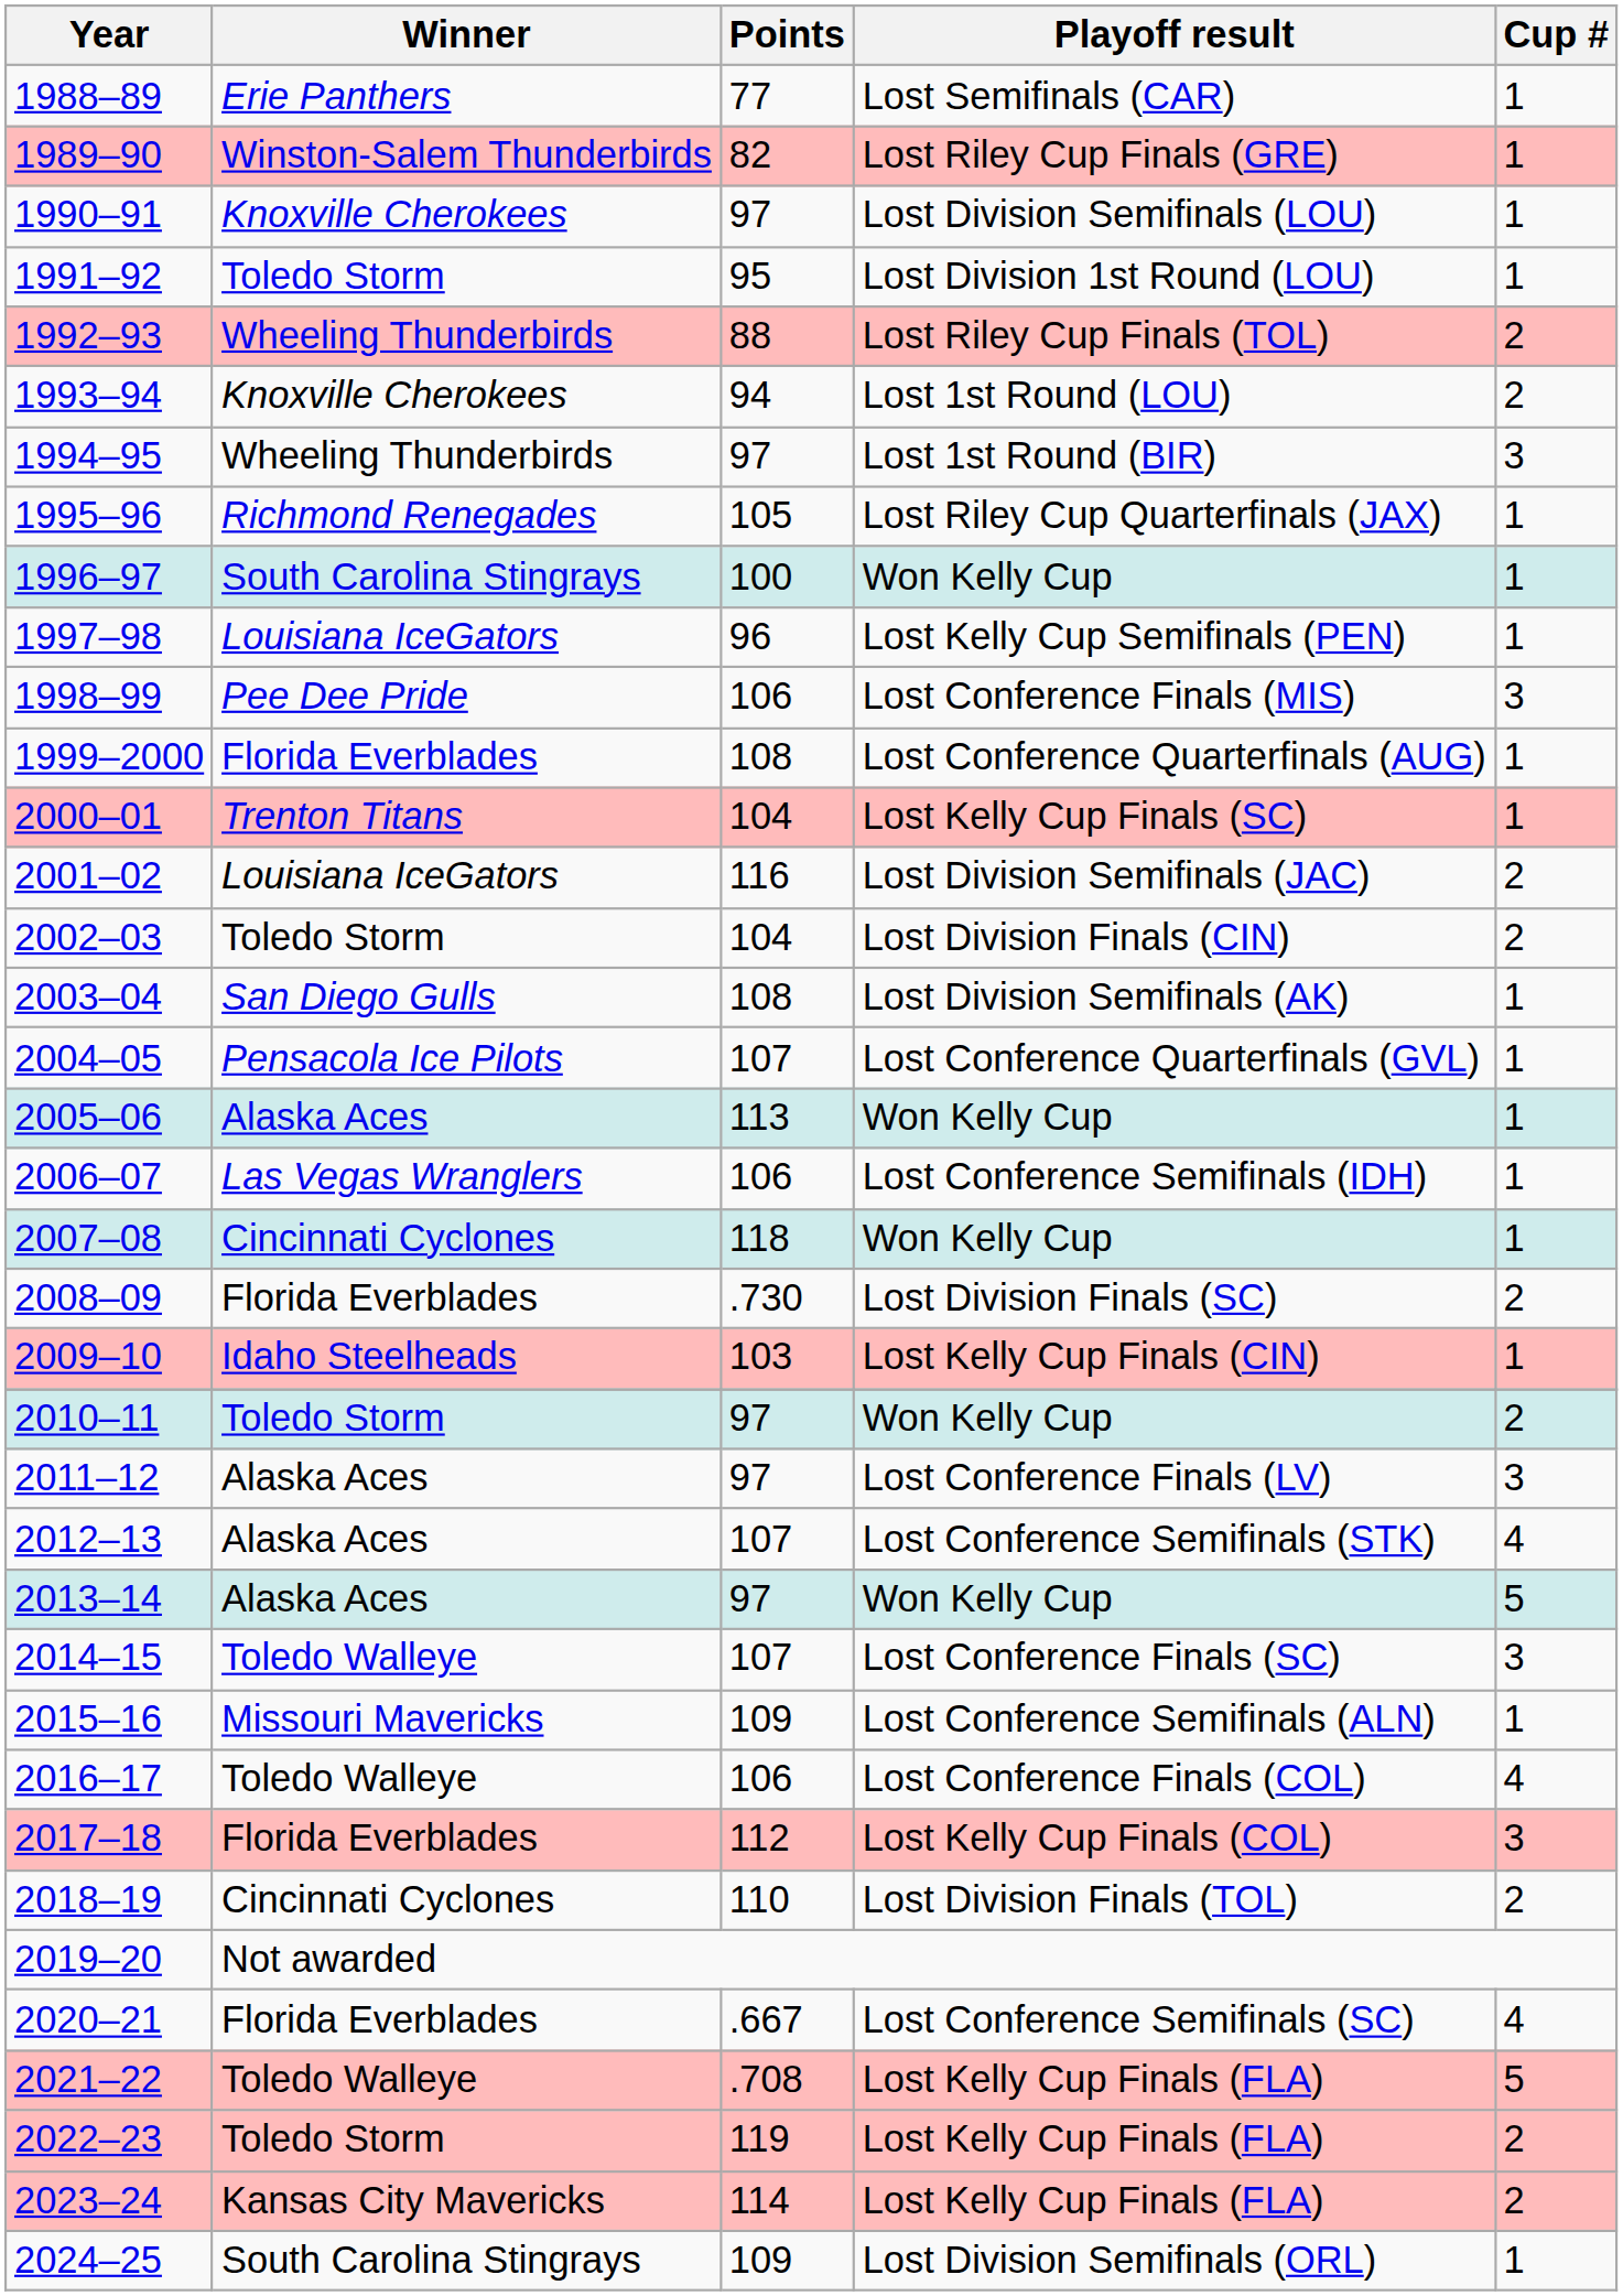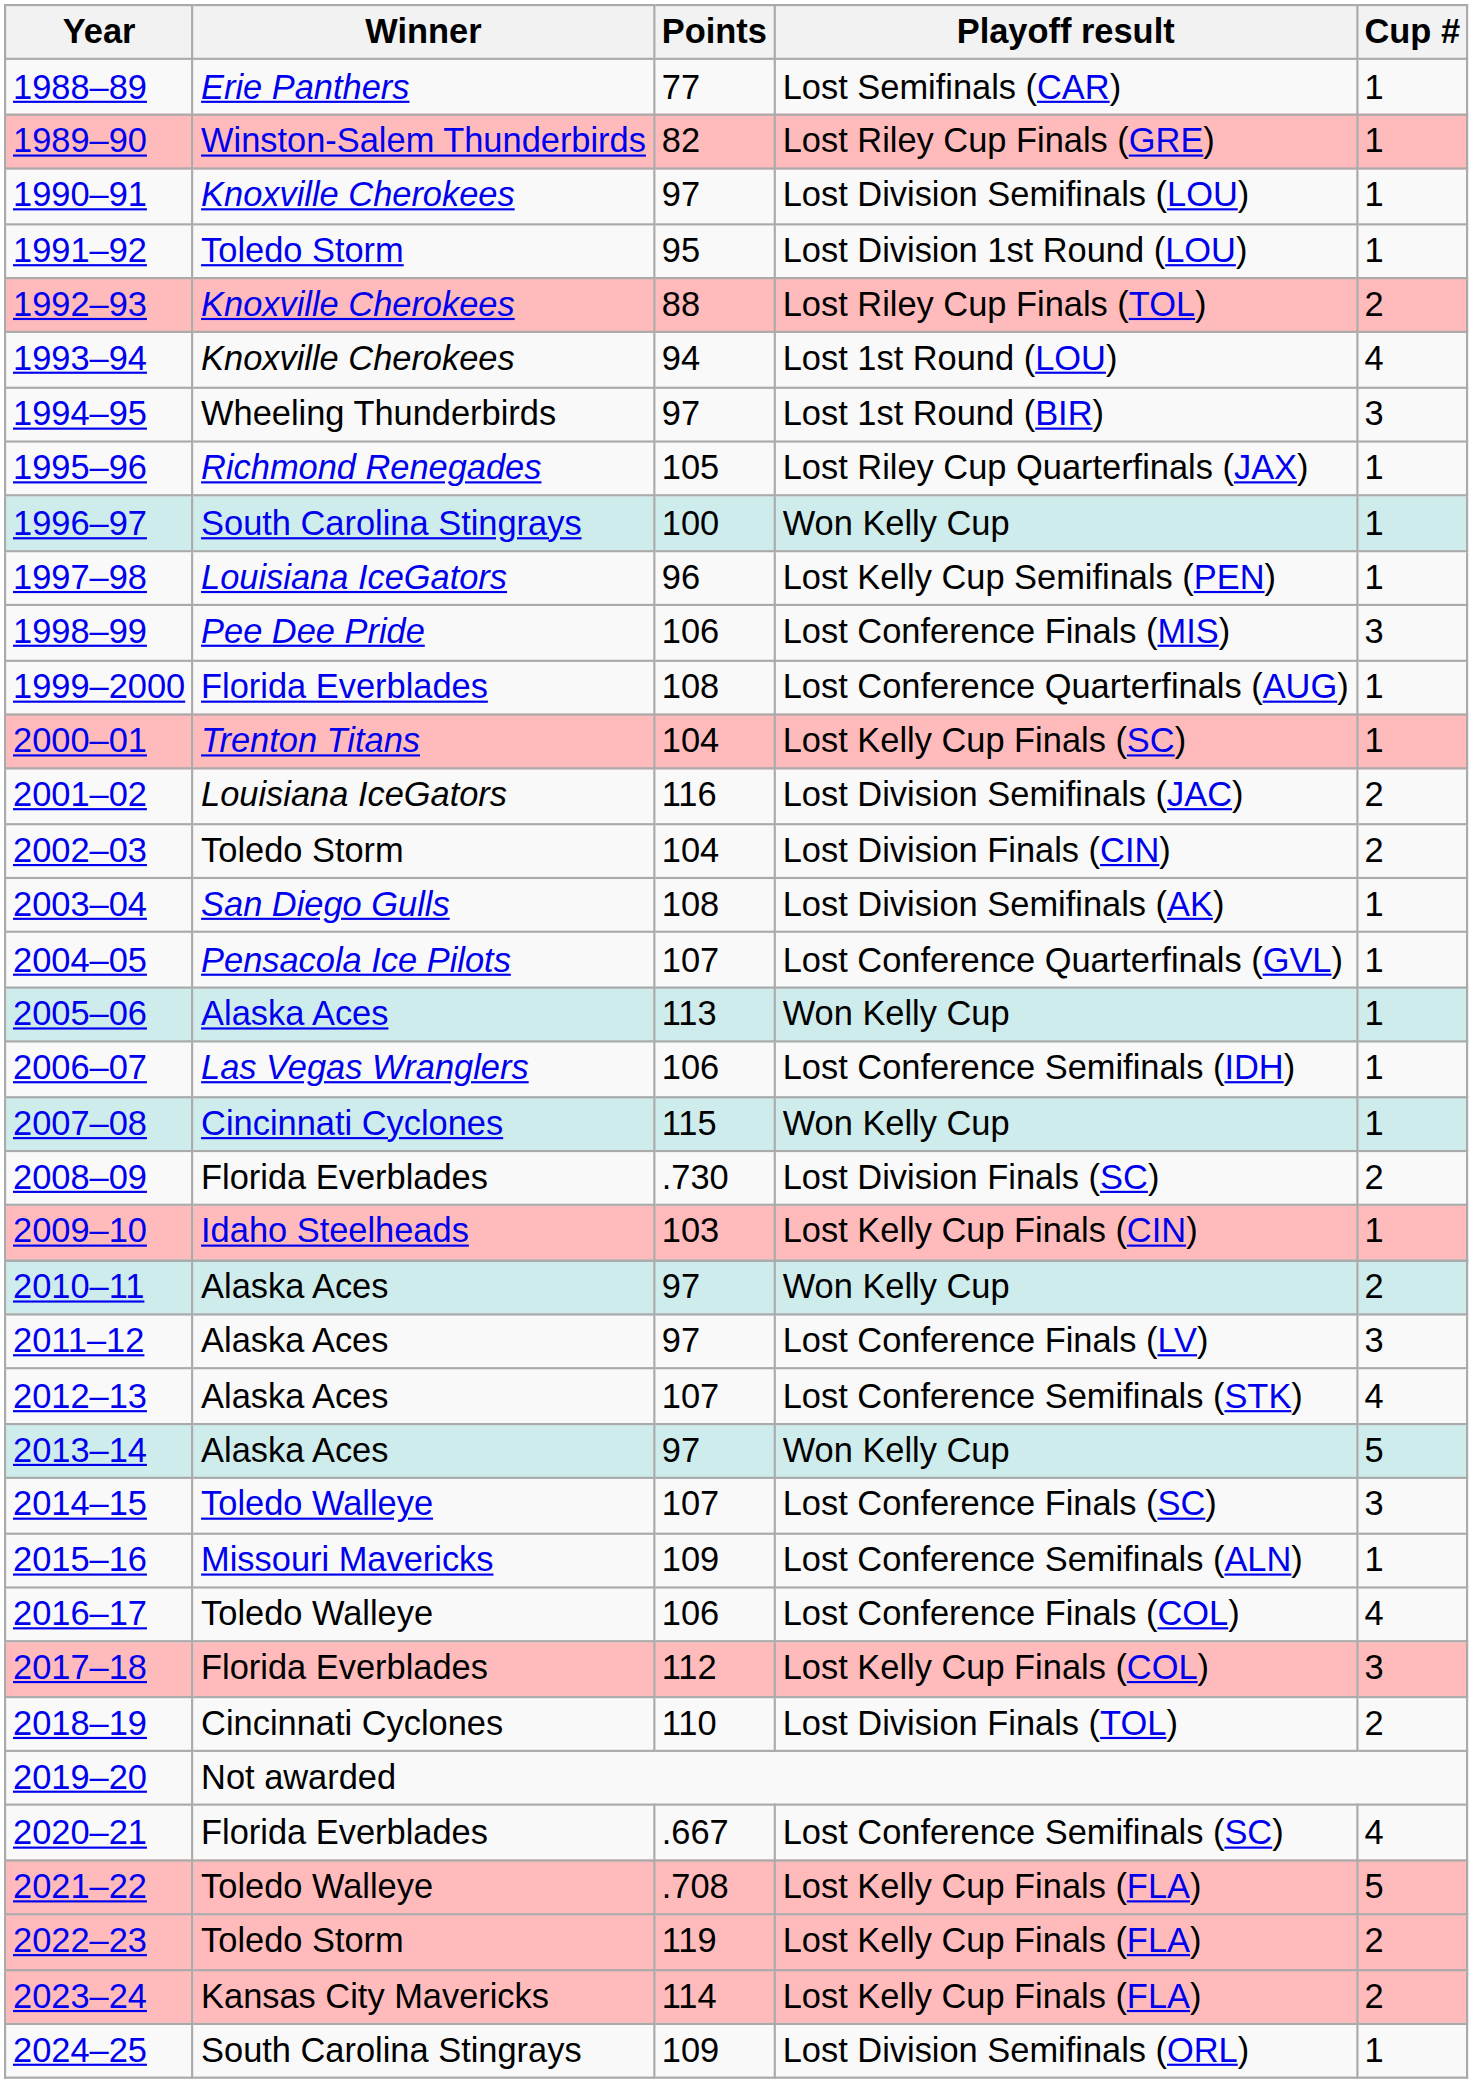 <table class="wikitable sortable">
 <tr>
 <th>Year</th>
 <th>Winner</th>
 <th>Points</th>
 <th>Playoff result</th>
 <th>Cup #</th>
 </tr>
 <tr>
 <td><a href='#'>1988–89</a></td>
 <td><em><a href='#'>Erie Panthers</a></em></td>
 <td>77</td>
 <td>Lost Semifinals (<a href='#'>CAR</a>)</td>
 <td>1</td>
 </tr>
 <tr bgcolor="#ffbbbb">
 <td><a href='#'>1989–90</a></td>
 <td><a href='#'>Winston-Salem Thunderbirds</a></td>
 <td>82</td>
 <td>Lost Riley Cup Finals (<a href='#'>GRE</a>)</td>
 <td>1</td>
 </tr>
 <tr>
 <td><a href='#'>1990–91</a></td>
 <td><em><a href='#'>Knoxville Cherokees</a></em></td>
 <td>97</td>
 <td>Lost Division Semifinals (<a href='#'>LOU</a>)</td>
 <td>1</td>
 </tr>
 <tr>
 <td><a href='#'>1991–92</a></td>
 <td><a href='#'>Toledo Storm</a></td>
 <td>95</td>
 <td>Lost Division 1st Round (<a href='#'>LOU</a>)</td>
 <td>1</td>
 </tr>
 <tr bgcolor="#ffbbbb">
 <td><a href='#'>1992–93</a></td>
-<td><a href='#'>Wheeling Thunderbirds</a></td>
+<td><em><a href='#'>Knoxville Cherokees</a></em></td>
 <td>88</td>
 <td>Lost Riley Cup Finals (<a href='#'>TOL</a>)</td>
 <td>2</td>
 </tr>
 <tr>
 <td><a href='#'>1993–94</a></td>
 <td><em>Knoxville Cherokees</em></td>
 <td>94</td>
 <td>Lost 1st Round (<a href='#'>LOU</a>)</td>
-<td>2</td>
+<td>4</td>
 </tr>
 <tr>
 <td><a href='#'>1994–95</a></td>
 <td>Wheeling Thunderbirds</td>
 <td>97</td>
 <td>Lost 1st Round (<a href='#'>BIR</a>)</td>
 <td>3</td>
 </tr>
 <tr>
 <td><a href='#'>1995–96</a></td>
 <td><em><a href='#'>Richmond Renegades</a></em></td>
 <td>105</td>
 <td>Lost Riley Cup Quarterfinals (<a href='#'>JAX</a>)</td>
 <td>1</td>
 </tr>
 <tr bgcolor="#CFECEC">
 <td><a href='#'>1996–97</a></td>
 <td><a href='#'>South Carolina Stingrays</a></td>
 <td>100</td>
 <td>Won Kelly Cup</td>
 <td>1</td>
 </tr>
 <tr>
 <td><a href='#'>1997–98</a></td>
 <td><em><a href='#'>Louisiana IceGators</a></em></td>
 <td>96</td>
 <td>Lost Kelly Cup Semifinals (<a href='#'>PEN</a>)</td>
 <td>1</td>
 </tr>
 <tr>
 <td><a href='#'>1998–99</a></td>
 <td><em><a href='#'>Pee Dee Pride</a></em></td>
 <td>106</td>
 <td>Lost Conference Finals (<a href='#'>MIS</a>)</td>
 <td>3</td>
 </tr>
 <tr>
 <td><a href='#'>1999–2000</a></td>
 <td><a href='#'>Florida Everblades</a></td>
 <td>108</td>
 <td>Lost Conference Quarterfinals (<a href='#'>AUG</a>)</td>
 <td>1</td>
 </tr>
 <tr bgcolor="ffbbbb">
 <td><a href='#'>2000–01</a></td>
 <td><em><a href='#'>Trenton Titans</a></em></td>
 <td>104</td>
 <td>Lost Kelly Cup Finals (<a href='#'>SC</a>)</td>
 <td>1</td>
 </tr>
 <tr>
 <td><a href='#'>2001–02</a></td>
 <td><em>Louisiana IceGators</em></td>
 <td>116</td>
 <td>Lost Division Semifinals (<a href='#'>JAC</a>)</td>
 <td>2</td>
 </tr>
 <tr>
 <td><a href='#'>2002–03</a></td>
 <td>Toledo Storm</td>
 <td>104</td>
 <td>Lost Division Finals (<a href='#'>CIN</a>)</td>
 <td>2</td>
 </tr>
 <tr>
 <td><a href='#'>2003–04</a></td>
 <td><em><a href='#'>San Diego Gulls</a></em></td>
 <td>108</td>
 <td>Lost Division Semifinals (<a href='#'>AK</a>)</td>
 <td>1</td>
 </tr>
 <tr>
 <td><a href='#'>2004–05</a></td>
 <td><em><a href='#'>Pensacola Ice Pilots</a></em></td>
 <td>107</td>
 <td>Lost Conference Quarterfinals (<a href='#'>GVL</a>)</td>
 <td>1</td>
 </tr>
 <tr bgcolor="#CFECEC">
 <td><a href='#'>2005–06</a></td>
 <td><a href='#'>Alaska Aces</a></td>
 <td>113</td>
 <td>Won Kelly Cup</td>
 <td>1</td>
 </tr>
 <tr>
 <td><a href='#'>2006–07</a></td>
 <td><em><a href='#'>Las Vegas Wranglers</a></em></td>
 <td>106</td>
 <td>Lost Conference Semifinals (<a href='#'>IDH</a>)</td>
 <td>1</td>
 </tr>
 <tr bgcolor="#CFECEC">
 <td><a href='#'>2007–08</a></td>
 <td><a href='#'>Cincinnati Cyclones</a></td>
-<td>118</td>
+<td>115</td>
 <td>Won Kelly Cup</td>
 <td>1</td>
 </tr>
 <tr>
 <td><a href='#'>2008–09</a></td>
 <td>Florida Everblades</td>
 <td>.730</td>
 <td>Lost Division Finals (<a href='#'>SC</a>)</td>
 <td>2</td>
 </tr>
 <tr bgcolor="ffbbbb">
 <td><a href='#'>2009–10</a></td>
 <td><a href='#'>Idaho Steelheads</a></td>
 <td>103</td>
 <td>Lost Kelly Cup Finals (<a href='#'>CIN</a>)</td>
 <td>1</td>
 </tr>
 <tr>
 </tr>
 <tr bgcolor="#CFECEC">
 <td><a href='#'>2010–11</a></td>
-<td><a href='#'>Toledo Storm</a></td>
+<td>Alaska Aces</td>
 <td>97</td>
 <td>Won Kelly Cup</td>
 <td>2</td>
 </tr>
 <tr>
 <td><a href='#'>2011–12</a></td>
 <td>Alaska Aces</td>
 <td>97</td>
 <td>Lost Conference Finals (<a href='#'>LV</a>)</td>
 <td>3</td>
 </tr>
 <tr>
 <td><a href='#'>2012–13</a></td>
 <td>Alaska Aces</td>
 <td>107</td>
 <td>Lost Conference Semifinals (<a href='#'>STK</a>)</td>
 <td>4</td>
 </tr>
 <tr bgcolor="#CFECEC">
 <td><a href='#'>2013–14</a></td>
 <td>Alaska Aces</td>
 <td>97</td>
 <td>Won Kelly Cup</td>
 <td>5</td>
 </tr>
 <tr>
 <td><a href='#'>2014–15</a></td>
 <td><a href='#'>Toledo Walleye</a></td>
 <td>107</td>
 <td>Lost Conference Finals (<a href='#'>SC</a>)</td>
 <td>3</td>
 </tr>
 <tr>
 <td><a href='#'>2015–16</a></td>
 <td><a href='#'>Missouri Mavericks</a></td>
 <td>109</td>
 <td>Lost Conference Semifinals (<a href='#'>ALN</a>)</td>
 <td>1</td>
 </tr>
 <tr>
 <td><a href='#'>2016–17</a></td>
 <td>Toledo Walleye</td>
 <td>106</td>
 <td>Lost Conference Finals (<a href='#'>COL</a>)</td>
 <td>4</td>
 </tr>
 <tr bgcolor="ffbbbb">
 <td><a href='#'>2017–18</a></td>
 <td>Florida Everblades</td>
 <td>112</td>
 <td>Lost Kelly Cup Finals (<a href='#'>COL</a>)</td>
 <td>3</td>
 </tr>
 <tr bgcolor=>
 <td><a href='#'>2018–19</a></td>
 <td>Cincinnati Cyclones</td>
 <td>110</td>
 <td>Lost Division Finals (<a href='#'>TOL</a>)</td>
 <td>2</td>
 </tr>
 <tr bgcolor=>
 <td><a href='#'>2019–20</a></td>
 <td colspan=4>Not awarded</td>
 </tr>
 <tr bgcolor=>
 <td><a href='#'>2020–21</a></td>
 <td>Florida Everblades</td>
 <td>.667</td>
 <td>Lost Conference Semifinals (<a href='#'>SC</a>)</td>
 <td>4</td>
 </tr>
 <tr bgcolor="ffbbbb">
 <td><a href='#'>2021–22</a></td>
 <td>Toledo Walleye</td>
 <td>.708</td>
 <td>Lost Kelly Cup Finals (<a href='#'>FLA</a>)</td>
 <td>5</td>
 </tr>
 <tr bgcolor="ffbbbb">
 <td><a href='#'>2022–23</a></td>
 <td>Toledo Storm</td>
 <td>119</td>
 <td>Lost Kelly Cup Finals (<a href='#'>FLA</a>)</td>
 <td>2</td>
 </tr>
 <tr bgcolor="ffbbbb">
 <td><a href='#'>2023–24</a></td>
 <td>Kansas City Mavericks</td>
 <td>114</td>
 <td>Lost Kelly Cup Finals (<a href='#'>FLA</a>)</td>
 <td>2</td>
 </tr>
 <tr>
 <td><a href='#'>2024–25</a></td>
 <td>South Carolina Stingrays</td>
 <td>109</td>
 <td>Lost Division Semifinals (<a href='#'>ORL</a>)</td>
 <td>1</td>
 </tr>
 </table>
